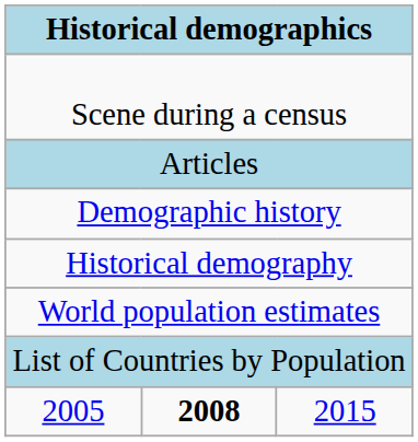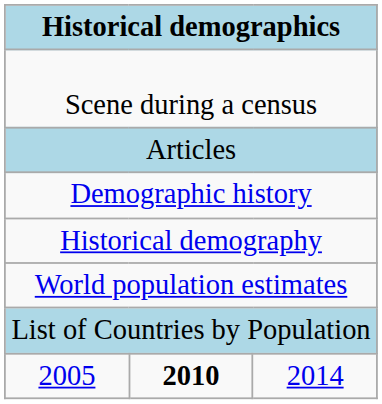 <table class="wikitable floatright">
 <tr>
 <th colspan="3" style="background:lightblue;width:200px;font-size:100%">Historical demographics</th>
 </tr>
 <tr>
 <td colspan="3" style="text-align:center;font-size:100%"><br>Scene during a census</td>
 </tr>
 <tr>
 <td colspan="3" style="background:lightblue;text-align:center;font-size:100%">Articles</td>
 </tr>
 <tr>
 <td colspan="3" style="text-align:center;font-size:100%"><a href='#'>Demographic history</a></td>
 </tr>
 <tr>
 <td colspan="3" style="text-align:center;font-size:100%"><a href='#'>Historical demography</a></td>
 </tr>
 <tr>
 <td colspan="3" style="text-align:center;font-size:100%"><a href='#'>World population estimates</a></td>
 </tr>
 <tr>
 <td colspan="3" style="background:lightblue;text-align:center;font-size:100%">List of Countries by Population</td>
 </tr>
 <tr>
 <td colspan="1" style="text-align:center;font-size:100%"><a href='#'>2005</a></td>
-<td style="text-align:center;font-size:100%"><strong>2008</strong></td>
-<td style="text-align:center;font-size:100%"><a href='#'>2015</a></td>
+<td style="text-align:center;font-size:100%"><strong>2010</strong></td>
+<td style="text-align:center;font-size:100%"><a href='#'>2014</a></td>
 </tr>
 </table>
